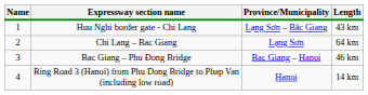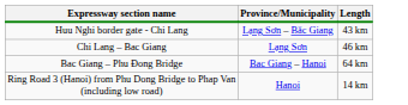 <table class="wikitable" style="font-size:85%; text-align:center">
 <tr style="border-bottom:solid 0.25em green">
-<th>Name</th>
 <th>Expressway section name</th>
 <th>Province/Municipality</th>
 <th>Length</th>
 </tr>
 <tr>
-<td>1</td>
 <td>Huu Nghi border gate - Chi Lang</td>
 <td><a href='#'>Lạng Sơn</a> – <a href='#'>Bắc Giang</a></td>
 <td>43 km</td>
 </tr>
 <tr>
-<td>2</td>
 <td>Chi Lang – Bac Giang</td>
 <td><a href='#'>Lạng Sơn</a></td>
+<td>46 km</td>
+</tr>
+<tr>
+<td>Bac Giang – Phu Đong Bridge</td>
+<td><a href='#'>Bac Giang</a> – <a href='#'>Hanoi</a></td>
 <td>64 km</td>
 </tr>
 <tr>
-<td>3</td>
-<td>Bac Giang – Phu Đong Bridge</td>
-<td><a href='#'>Bac Giang</a> – <a href='#'>Hanoi</a></td>
-<td>46 km</td>
-</tr>
-<tr>
-<td>4</td>
 <td>Ring Road 3 (Hanoi) from Phu Dong Bridge to Phap Van<br>(including low road)</td>
 <td><a href='#'>Hanoi</a></td>
 <td>14 km</td>
 </tr>
 </table>
